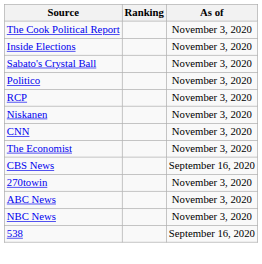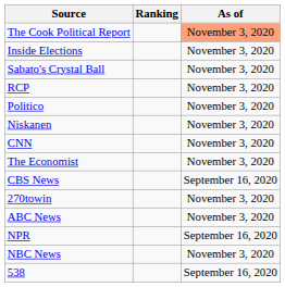 <table class="wikitable" style="text-align:center">
 <tr>
 <th>Source</th>
 <th>Ranking</th>
 <th>As of</th>
 </tr>
 <tr>
 <td align="left"><a href='#'>The Cook Political Report</a></td>
 <td></td>
-<td>November 3, 2020</td>
+<td style="background: lightsalmon;">November 3, 2020</td>
 </tr>
 <tr>
 <td align="left"><a href='#'>Inside Elections</a></td>
 <td></td>
 <td>November 3, 2020</td>
 </tr>
 <tr>
 <td align="left"><a href='#'>Sabato's Crystal Ball</a></td>
 <td></td>
 <td>November 3, 2020</td>
 </tr>
 <tr>
-<td align="left"><a href='#'>Politico</a></td>
+<td align="left"><a href='#'>RCP</a></td>
 <td></td>
 <td>November 3, 2020</td>
 </tr>
 <tr>
-<td align="left"><a href='#'>RCP</a></td>
+<td align="left"><a href='#'>Politico</a></td>
 <td></td>
 <td>November 3, 2020</td>
 </tr>
 <tr>
 <td align="left"><a href='#'>Niskanen</a></td>
 <td></td>
 <td>November 3, 2020</td>
 </tr>
 <tr>
 <td align="left"><a href='#'>CNN</a></td>
 <td></td>
 <td>November 3, 2020</td>
 </tr>
 <tr>
 <td align="left"><a href='#'>The Economist</a></td>
 <td></td>
 <td>November 3, 2020</td>
 </tr>
 <tr>
 <td align="left"><a href='#'>CBS News</a></td>
 <td></td>
 <td>September 16, 2020</td>
 </tr>
 <tr>
 <td align="left"><a href='#'>270towin</a></td>
 <td></td>
 <td>November 3, 2020</td>
 </tr>
 <tr>
 <td align="left"><a href='#'>ABC News</a></td>
 <td></td>
 <td>November 3, 2020</td>
 </tr>
 <tr>
+<td align="left"><a href='#'>NPR</a></td>
+<td></td>
+<td>September 16, 2020</td>
+</tr>
+<tr>
 <td align="left"><a href='#'>NBC News</a></td>
 <td></td>
 <td>November 3, 2020</td>
 </tr>
 <tr>
 <td align="left"><a href='#'>538</a></td>
 <td></td>
 <td>September 16, 2020</td>
 </tr>
 </table>
